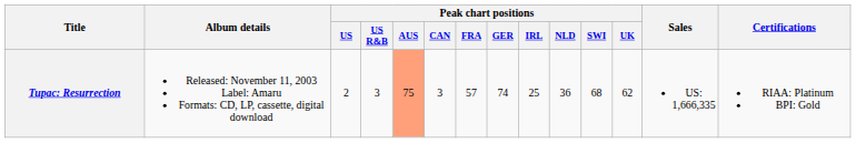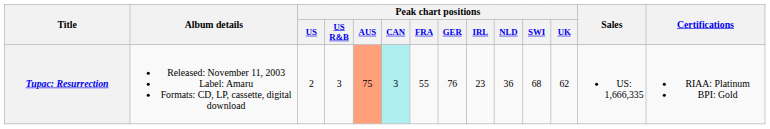 <table class="wikitable plainrowheaders" style="text-align:center;">
 <tr>
 <th scope="col" rowspan="2" style="width:14em;">Title</th>
 <th scope="col" rowspan="2" style="width:19em;">Album details</th>
 <th scope="col" colspan="10">Peak chart positions</th>
 <th scope="col" rowspan="2">Sales</th>
 <th scope="col" rowspan="2" style="width:13em;"><a href='#'>Certifications</a></th>
 </tr>
 <tr>
 <th scope="col" style="width:2.9em;font-size:90%;"><a href='#'>US</a><br></th>
 <th scope="col" style="width:2.9em;font-size:90%;"><a href='#'>US<br>R&B</a><br></th>
 <th scope="col" style="width:2.9em;font-size:90%;"><a href='#'>AUS</a><br></th>
 <th scope="col" style="width:2.9em;font-size:90%;"><a href='#'>CAN</a><br></th>
 <th scope="col" style="width:2.9em;font-size:90%;"><a href='#'>FRA</a><br></th>
 <th scope="col" style="width:2.9em;font-size:90%;"><a href='#'>GER</a><br></th>
 <th scope="col" style="width:2.9em;font-size:90%;"><a href='#'>IRL</a><br></th>
 <th scope="col" style="width:2.9em;font-size:90%;"><a href='#'>NLD</a><br></th>
 <th scope="col" style="width:2.9em;font-size:90%;"><a href='#'>SWI</a><br></th>
 <th scope="col" style="width:2.9em;font-size:90%;"><a href='#'>UK</a><br></th>
 </tr>
 <tr>
 <th scope="row"><a href='#'><em>Tupac: Resurrection</em></a><br><span></span></th>
 <td><br><ul><li>Released: November 11, 2003</li><li>Label: Amaru</li><li>Formats: CD, LP, cassette, digital download</li></ul></td>
 <td>2</td>
 <td>3</td>
 <td style="background: lightsalmon;">75</td>
-<td>3</td>
-<td>57</td>
-<td>74</td>
-<td>25</td>
+<td style="background: paleturquoise;">3</td>
+<td>55</td>
+<td>76</td>
+<td>23</td>
 <td>36</td>
 <td>68</td>
 <td>62</td>
 <td><br><ul><li>US: 1,666,335</li></ul></td>
 <td><br><ul><li>RIAA: Platinum</li><li>BPI: Gold</li></ul></td>
 </tr>
 </table>
